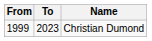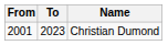 <table class="wikitable">
 <tr>
 <th>From</th>
 <th>To</th>
 <th>Name</th>
 </tr>
 <tr>
-<td>1999</td>
+<td>2001</td>
 <td>2023</td>
 <td>Christian Dumond</td>
 </tr>
 </table>
